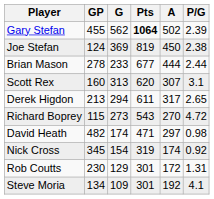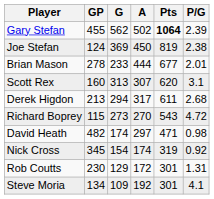 <table class="wikitable" style="text-align:center">
 <tr>
 <th align="left">Player</th>
 <th>GP</th>
 <th>G</th>
+<th>A</th>
 <th>Pts</th>
-<th>A</th>
 <th>P/G</th>
 </tr>
 <tr>
 <td align="left"><a href='#'>Gary Stefan</a></td>
 <td>455</td>
 <td>562</td>
+<td>502</td>
 <td><strong>1064</strong></td>
-<td>502</td>
 <td>2.39</td>
 </tr>
 <tr bgcolor="#eeeeee">
 <td align="left">Joe Stefan</td>
 <td>124</td>
 <td>369</td>
+<td>450</td>
 <td>819</td>
-<td>450</td>
 <td>2.38</td>
 </tr>
 <tr>
 <td align="left">Brian Mason</td>
 <td>278</td>
 <td>233</td>
+<td>444</td>
 <td>677</td>
-<td>444</td>
-<td>2.44</td>
+<td>2.01</td>
 </tr>
 <tr bgcolor="#eeeeee">
 <td align="left">Scott Rex</td>
 <td>160</td>
 <td>313</td>
+<td>307</td>
 <td>620</td>
-<td>307</td>
 <td>3.1</td>
 </tr>
 <tr>
 <td align="left">Derek Higdon</td>
 <td>213</td>
 <td>294</td>
+<td>317</td>
 <td>611</td>
-<td>317</td>
-<td>2.65</td>
+<td>2.68</td>
 </tr>
 <tr bgcolor="#eeeeee">
 <td align="left">Richard Boprey</td>
 <td>115</td>
 <td>273</td>
+<td>270</td>
 <td>543</td>
-<td>270</td>
 <td>4.72</td>
 </tr>
 <tr>
 <td align="left">David Heath</td>
 <td>482</td>
 <td>174</td>
+<td>297</td>
 <td>471</td>
-<td>297</td>
 <td>0.98</td>
 </tr>
 <tr bgcolor="#eeeeee">
 <td align="left">Nick Cross</td>
 <td>345</td>
 <td>154</td>
+<td>174</td>
 <td>319</td>
-<td>174</td>
 <td>0.92</td>
 </tr>
 <tr>
 <td align="left">Rob Coutts</td>
 <td>230</td>
 <td>129</td>
+<td>172</td>
 <td>301</td>
-<td>172</td>
 <td>1.31</td>
 </tr>
 <tr bgcolor="#eeeeee">
 <td align="left">Steve Moria</td>
 <td>134</td>
 <td>109</td>
+<td>192</td>
 <td>301</td>
-<td>192</td>
 <td>4.1</td>
 </tr>
 </table>
